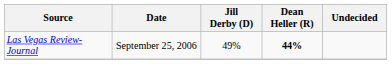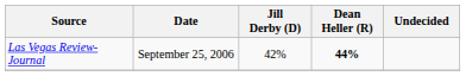 <table class=wikitable style="text-align:center">
 <tr>
 <th width=190px>Source</th>
 <th width=150px>Date</th>
 <th width=100px>Jill<br>Derby (D)</th>
 <th width=100px>Dean<br>Heller (R)</th>
 <th width=100px>Undecided</th>
 </tr>
 <tr>
 <td align=left><em><a href='#'>Las Vegas Review-Journal</a></em></td>
 <td>September 25, 2006</td>
-<td>49%</td>
+<td>42%</td>
 <td><strong>44%</strong></td>
 <td></td>
 </tr>
 <tr>
 </tr>
 </table>
